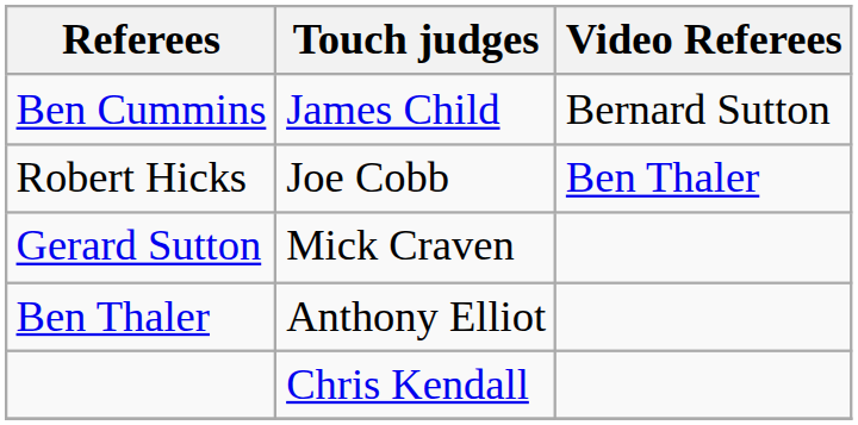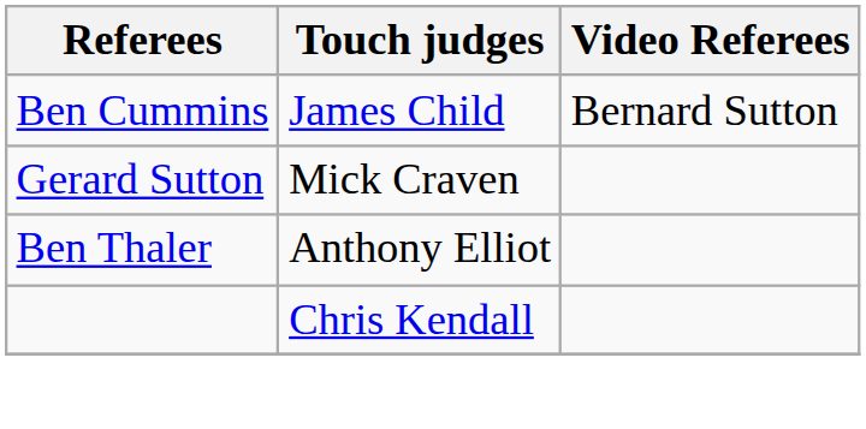 <table class="wikitable sortable">
 <tr>
 <th>Referees</th>
 <th>Touch judges</th>
 <th>Video Referees</th>
 </tr>
 <tr>
 <td> <a href='#'>Ben Cummins</a></td>
 <td> <a href='#'>James Child</a></td>
 <td> Bernard Sutton</td>
-</tr>
-<tr>
-<td> Robert Hicks</td>
-<td> Joe Cobb</td>
-<td> <a href='#'>Ben Thaler</a></td>
 </tr>
 <tr>
 <td> <a href='#'>Gerard Sutton</a></td>
 <td> Mick Craven</td>
 <td></td>
 </tr>
 <tr>
 <td> <a href='#'>Ben Thaler</a></td>
 <td> Anthony Elliot</td>
 <td></td>
 </tr>
 <tr>
 <td></td>
 <td> <a href='#'>Chris Kendall</a></td>
 <td></td>
 </tr>
 <tr>
 </tr>
 </table>
